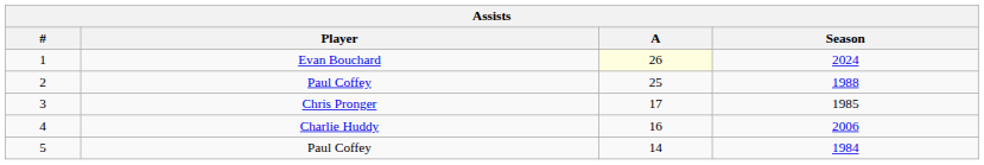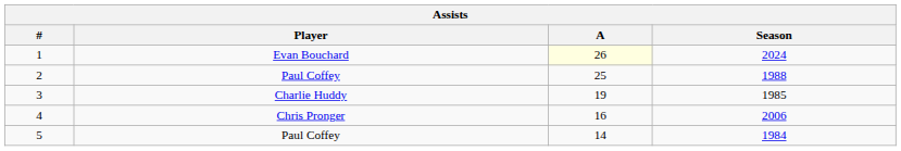 <table class="wikitable" style="text-align: center; font-size: 95%" width="70%">
 <tr>
 <th colspan="4">Assists</th>
 </tr>
 <tr>
 <th>#</th>
 <th>Player</th>
 <th>A</th>
 <th>Season</th>
 </tr>
 <tr>
 <td>1</td>
 <td><a href='#'>Evan Bouchard</a></td>
 <td style="background: lightyellow;">26</td>
 <td><a href='#'>2024</a></td>
 </tr>
 <tr>
 <td>2</td>
 <td><a href='#'>Paul Coffey</a></td>
 <td>25</td>
 <td><a href='#'>1988</a></td>
 </tr>
 <tr>
 <td>3</td>
-<td><a href='#'>Chris Pronger</a></td>
-<td>17</td>
+<td><a href='#'>Charlie Huddy</a></td>
+<td>19</td>
 <td>1985</td>
 </tr>
 <tr>
 <td>4</td>
-<td><a href='#'>Charlie Huddy</a></td>
+<td><a href='#'>Chris Pronger</a></td>
 <td>16</td>
 <td><a href='#'>2006</a></td>
 </tr>
 <tr>
 <td>5</td>
 <td>Paul Coffey</td>
 <td>14</td>
 <td><a href='#'>1984</a></td>
 </tr>
 </table>
